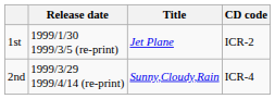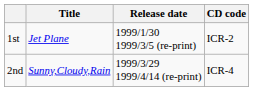 <table class=wikitable style="font-size:small">
 <tr>
 <th></th>
+<th>Title</th>
 <th>Release date</th>
-<th>Title</th>
 <th>CD code</th>
 </tr>
 <tr>
 <td>1st</td>
+<td><em><a href='#'>Jet Plane</a></em></td>
 <td>1999/1/30<br>1999/3/5 (re-print)</td>
-<td><em><a href='#'>Jet Plane</a></em></td>
 <td>ICR-2</td>
 </tr>
 <tr>
 <td>2nd</td>
+<td><em><a href='#'>Sunny,Cloudy,Rain</a></em></td>
 <td>1999/3/29<br>1999/4/14 (re-print)</td>
-<td><em><a href='#'>Sunny,Cloudy,Rain</a></em></td>
 <td>ICR-4</td>
 </tr>
 </table>
